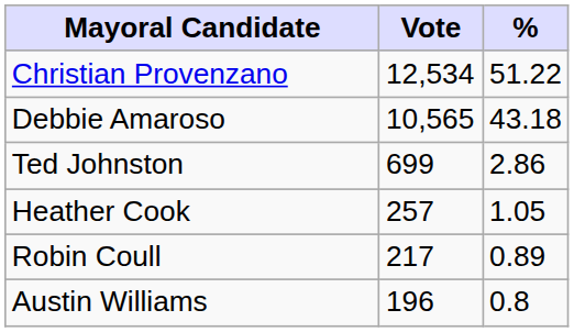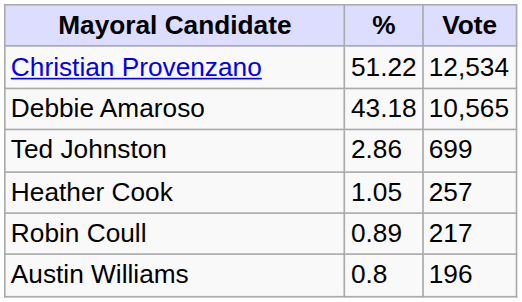 <table class="wikitable">
 <tr>
 <th style="background:#ddf; width:200px;">Mayoral Candidate </th>
+<th style="background:#ddf; width:30px;">%</th>
 <th style="background:#ddf; width:50px;">Vote</th>
-<th style="background:#ddf; width:30px;">%</th>
 </tr>
 <tr>
 <td><a href='#'>Christian Provenzano</a></td>
+<td>51.22</td>
 <td>12,534</td>
-<td>51.22</td>
 </tr>
 <tr>
 <td>Debbie Amaroso</td>
+<td>43.18</td>
 <td>10,565</td>
-<td>43.18</td>
 </tr>
 <tr>
 <td>Ted Johnston</td>
+<td>2.86</td>
 <td>699</td>
-<td>2.86</td>
 </tr>
 <tr>
 <td>Heather Cook</td>
+<td>1.05</td>
 <td>257</td>
-<td>1.05</td>
 </tr>
 <tr>
 <td>Robin Coull</td>
+<td>0.89</td>
 <td>217</td>
-<td>0.89</td>
 </tr>
 <tr>
 <td>Austin Williams</td>
+<td>0.8</td>
 <td>196</td>
-<td>0.8</td>
 </tr>
 </table>
